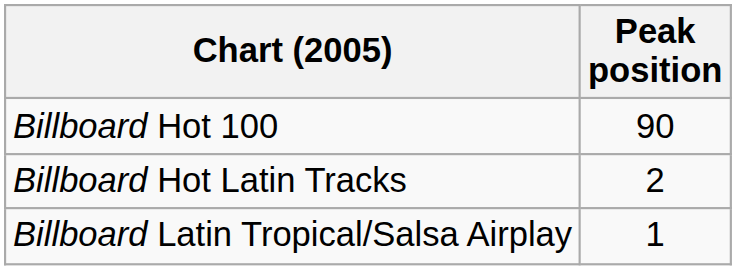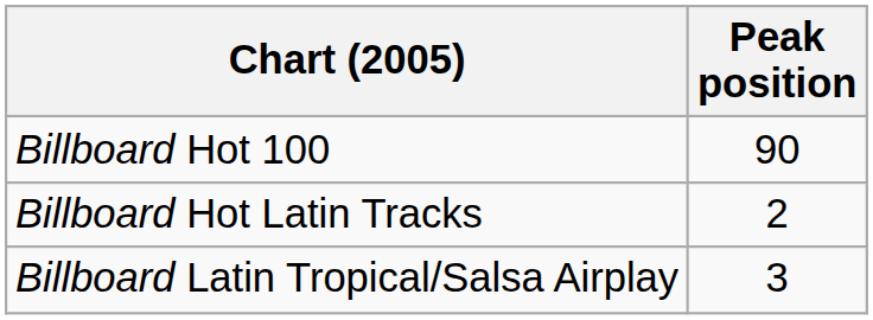 <table class="wikitable sortable">
 <tr>
 <th>Chart (2005)</th>
 <th>Peak<br>position</th>
 </tr>
 <tr>
 <td><em>Billboard</em> Hot 100</td>
 <td align="center">90</td>
 </tr>
 <tr>
 <td><em>Billboard</em> Hot Latin Tracks</td>
 <td align="center">2</td>
 </tr>
 <tr>
 <td><em>Billboard</em> Latin Tropical/Salsa Airplay</td>
-<td align="center">1</td>
+<td align="center">3</td>
 </tr>
 </table>
